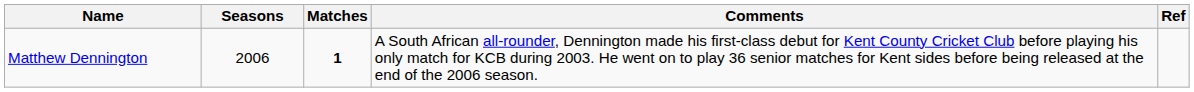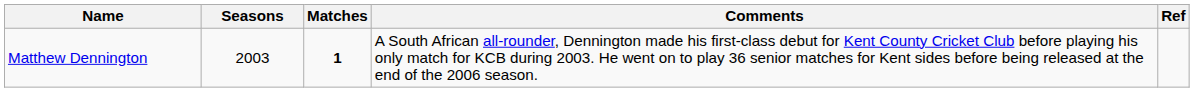 <table class="wikitable">
 <tr>
 <th style="width:200px">Name</th>
 <th style="width:100px">Seasons</th>
 <th>Matches</th>
 <th>Comments</th>
 <th>Ref</th>
 </tr>
 <tr>
 <td><a href='#'>Matthew Dennington</a></td>
-<td style="text-align: center;">2006</td>
+<td style="text-align: center;">2003</td>
 <td style="text-align: center;"><strong>1</strong></td>
 <td>A South African <a href='#'>all-rounder</a>, Dennington made his first-class debut for <a href='#'>Kent County Cricket Club</a> before playing his only match for KCB during 2003. He went on to play 36 senior matches for Kent sides before being released at the end of the 2006 season.</td>
 <td></td>
 </tr>
 </table>
